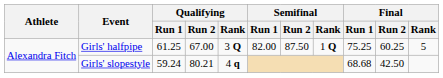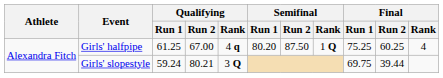 <table class="wikitable">
 <tr>
 <th rowspan="2">Athlete</th>
 <th rowspan="2">Event</th>
 <th colspan="3">Qualifying</th>
 <th colspan="3">Semifinal</th>
 <th colspan="3">Final</th>
 </tr>
 <tr>
 <th>Run 1</th>
 <th>Run 2</th>
 <th>Rank</th>
 <th>Run 1</th>
 <th>Run 2</th>
 <th>Rank</th>
 <th>Run 1</th>
 <th>Run 2</th>
 <th>Rank</th>
 </tr>
 <tr>
 <td rowspan="2"><a href='#'>Alexandra Fitch</a></td>
 <td><a href='#'>Girls' halfpipe</a></td>
 <td align="center">61.25</td>
 <td align="center">67.00</td>
-<td align="center">3 <strong>Q</strong></td>
-<td align="center">82.00</td>
+<td align="center">4 <strong>q</strong></td>
+<td align="center">80.20</td>
 <td align="center">87.50</td>
 <td align="center">1 <strong>Q</strong></td>
 <td align="center">75.25</td>
 <td align="center">60.25</td>
-<td align="center">5</td>
+<td align="center">4</td>
 </tr>
 <tr>
 <td><a href='#'>Girls' slopestyle</a></td>
 <td align="center">59.24</td>
 <td align="center">80.21</td>
-<td align="center">4 <strong>q</strong></td>
+<td align="center">3 <strong>Q</strong></td>
 <td colspan=3 bgcolor="wheat"></td>
-<td align="center">68.68</td>
-<td align="center">42.50</td>
+<td align="center">69.75</td>
+<td align="center">39.44</td>
 <td align="center"></td>
 </tr>
 </table>
